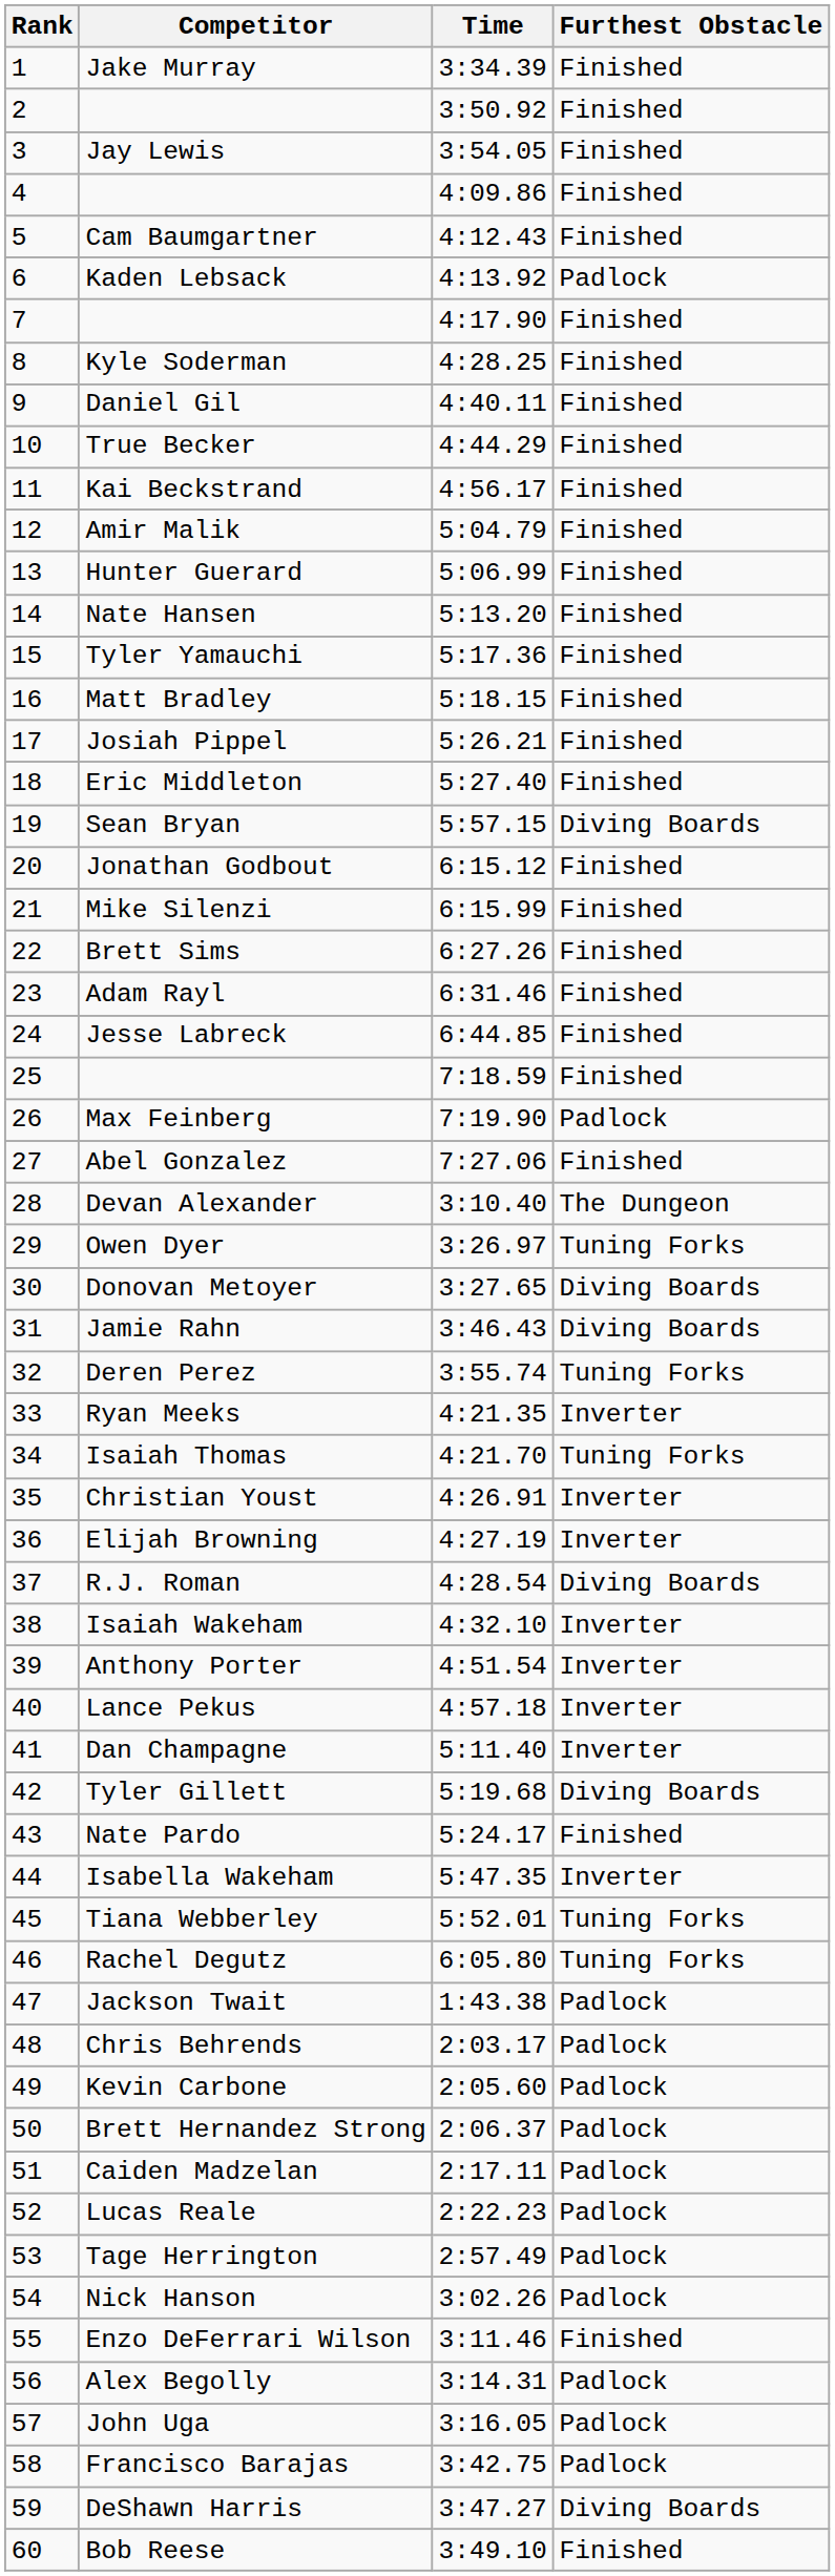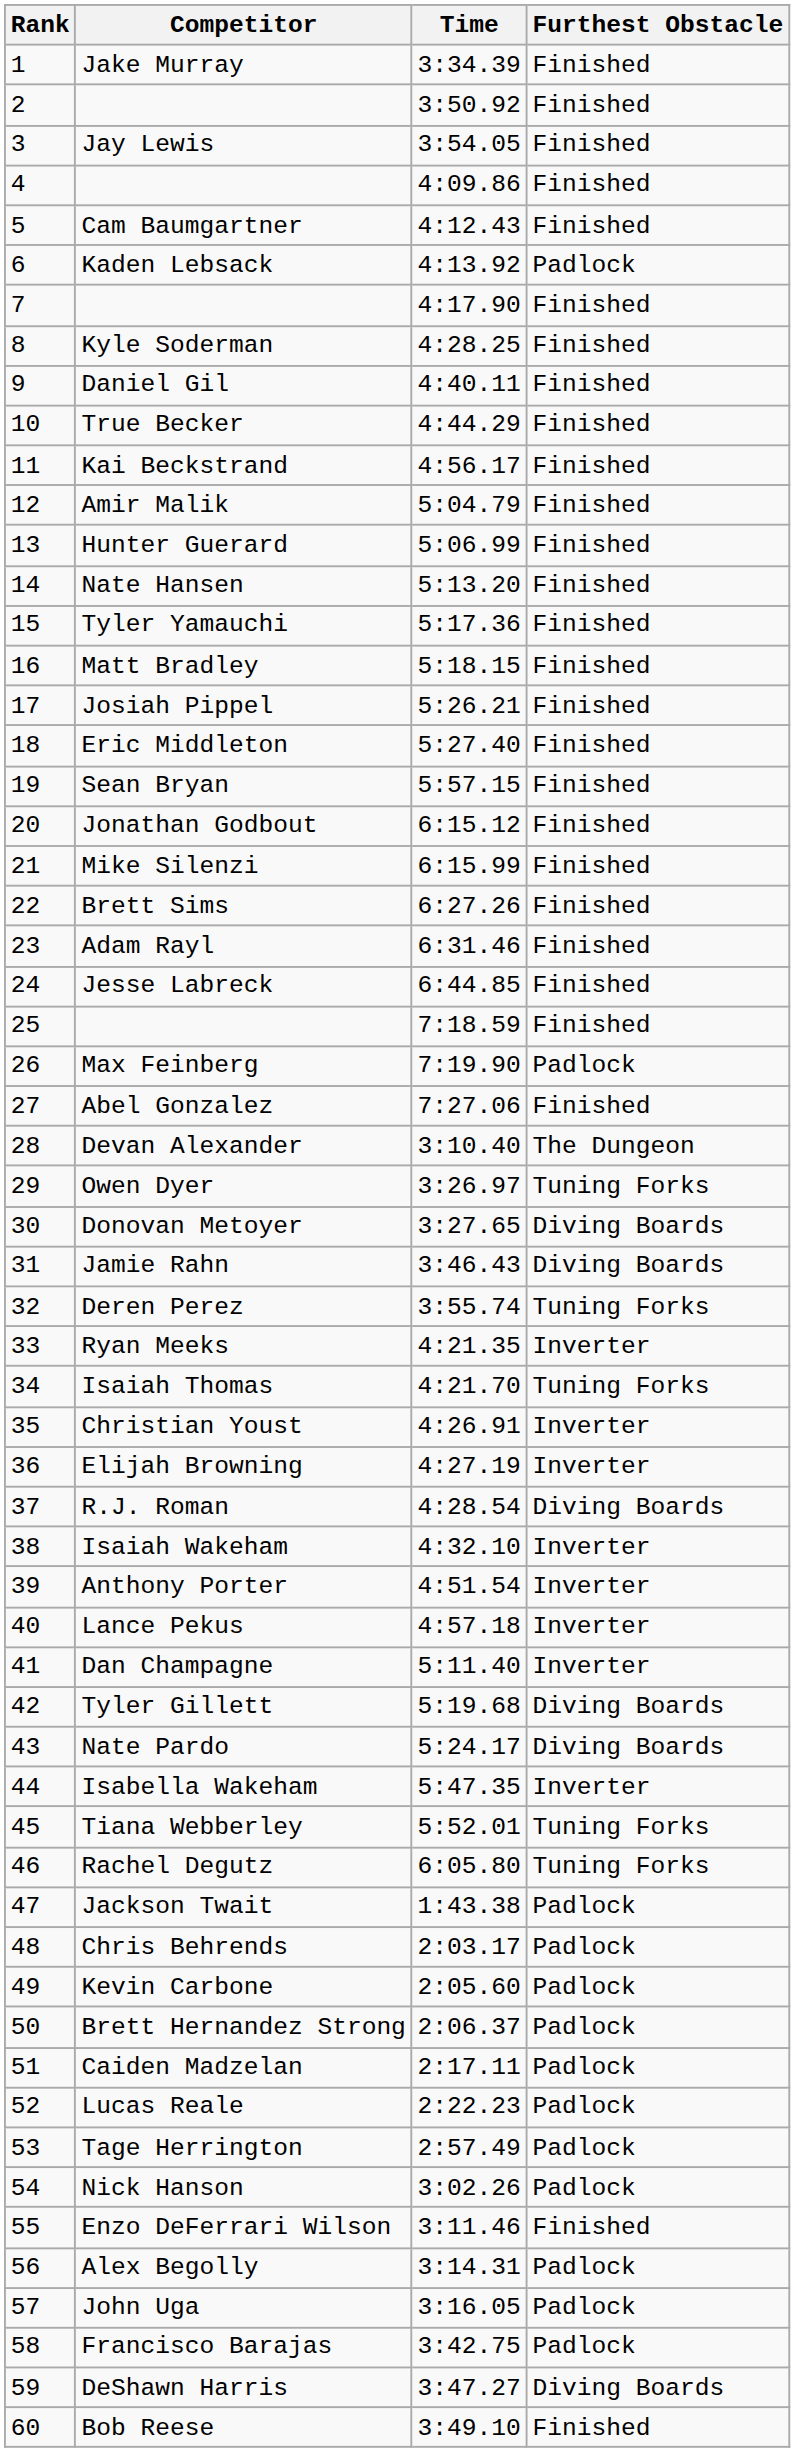 <table class="wikitable sortable mw-collapsible">
 <tr>
 <th>Rank</th>
 <th>Competitor</th>
 <th>Time</th>
 <th>Furthest Obstacle</th>
 </tr>
 <tr>
 <td>1</td>
 <td>Jake Murray</td>
 <td>3:34.39</td>
 <td>Finished</td>
 </tr>
 <tr>
 <td>2</td>
 <td></td>
 <td>3:50.92</td>
 <td>Finished</td>
 </tr>
 <tr>
 <td>3</td>
 <td>Jay Lewis</td>
 <td>3:54.05</td>
 <td>Finished</td>
 </tr>
 <tr>
 <td>4</td>
 <td></td>
 <td>4:09.86</td>
 <td>Finished</td>
 </tr>
 <tr>
 <td>5</td>
 <td>Cam Baumgartner</td>
 <td>4:12.43</td>
 <td>Finished</td>
 </tr>
 <tr>
 <td>6</td>
 <td>Kaden Lebsack</td>
 <td>4:13.92</td>
 <td>Padlock</td>
 </tr>
 <tr>
 <td>7</td>
 <td></td>
 <td>4:17.90</td>
 <td>Finished</td>
 </tr>
 <tr>
 <td>8</td>
 <td>Kyle Soderman</td>
 <td>4:28.25</td>
 <td>Finished</td>
 </tr>
 <tr>
 <td>9</td>
 <td>Daniel Gil</td>
 <td>4:40.11</td>
 <td>Finished</td>
 </tr>
 <tr>
 <td>10</td>
 <td>True Becker</td>
 <td>4:44.29</td>
 <td>Finished</td>
 </tr>
 <tr>
 <td>11</td>
 <td>Kai Beckstrand</td>
 <td>4:56.17</td>
 <td>Finished</td>
 </tr>
 <tr>
 <td>12</td>
 <td>Amir Malik</td>
 <td>5:04.79</td>
 <td>Finished</td>
 </tr>
 <tr>
 <td>13</td>
 <td>Hunter Guerard</td>
 <td>5:06.99</td>
 <td>Finished</td>
 </tr>
 <tr>
 <td>14</td>
 <td>Nate Hansen</td>
 <td>5:13.20</td>
 <td>Finished</td>
 </tr>
 <tr>
 <td>15</td>
 <td>Tyler Yamauchi</td>
 <td>5:17.36</td>
 <td>Finished</td>
 </tr>
 <tr>
 <td>16</td>
 <td>Matt Bradley</td>
 <td>5:18.15</td>
 <td>Finished</td>
 </tr>
 <tr>
 <td>17</td>
 <td>Josiah Pippel</td>
 <td>5:26.21</td>
 <td>Finished</td>
 </tr>
 <tr>
 <td>18</td>
 <td>Eric Middleton</td>
 <td>5:27.40</td>
 <td>Finished</td>
 </tr>
 <tr>
 <td>19</td>
 <td>Sean Bryan</td>
 <td>5:57.15</td>
-<td>Diving Boards</td>
+<td>Finished</td>
 </tr>
 <tr>
 <td>20</td>
 <td>Jonathan Godbout</td>
 <td>6:15.12</td>
 <td>Finished</td>
 </tr>
 <tr>
 <td>21</td>
 <td>Mike Silenzi</td>
 <td>6:15.99</td>
 <td>Finished</td>
 </tr>
 <tr>
 <td>22</td>
 <td>Brett Sims</td>
 <td>6:27.26</td>
 <td>Finished</td>
 </tr>
 <tr>
 <td>23</td>
 <td>Adam Rayl</td>
 <td>6:31.46</td>
 <td>Finished</td>
 </tr>
 <tr>
 <td>24</td>
 <td>Jesse Labreck</td>
 <td>6:44.85</td>
 <td>Finished</td>
 </tr>
 <tr>
 <td>25</td>
 <td></td>
 <td>7:18.59</td>
 <td>Finished</td>
 </tr>
 <tr>
 <td>26</td>
 <td>Max Feinberg</td>
 <td>7:19.90</td>
 <td>Padlock</td>
 </tr>
 <tr>
 <td>27</td>
 <td>Abel Gonzalez</td>
 <td>7:27.06</td>
 <td>Finished</td>
 </tr>
 <tr>
 <td>28</td>
 <td>Devan Alexander</td>
 <td>3:10.40</td>
 <td>The Dungeon</td>
 </tr>
 <tr>
 <td>29</td>
 <td>Owen Dyer</td>
 <td>3:26.97</td>
 <td>Tuning Forks</td>
 </tr>
 <tr>
 <td>30</td>
 <td>Donovan Metoyer</td>
 <td>3:27.65</td>
 <td>Diving Boards</td>
 </tr>
 <tr>
 <td>31</td>
 <td>Jamie Rahn</td>
 <td>3:46.43</td>
 <td>Diving Boards</td>
 </tr>
 <tr>
 <td>32</td>
 <td>Deren Perez</td>
 <td>3:55.74</td>
 <td>Tuning Forks</td>
 </tr>
 <tr>
 <td>33</td>
 <td>Ryan Meeks</td>
 <td>4:21.35</td>
 <td>Inverter</td>
 </tr>
 <tr>
 <td>34</td>
 <td>Isaiah Thomas</td>
 <td>4:21.70</td>
 <td>Tuning Forks</td>
 </tr>
 <tr>
 <td>35</td>
 <td>Christian Youst</td>
 <td>4:26.91</td>
 <td>Inverter</td>
 </tr>
 <tr>
 <td>36</td>
 <td>Elijah Browning</td>
 <td>4:27.19</td>
 <td>Inverter</td>
 </tr>
 <tr>
 <td>37</td>
 <td>R.J. Roman</td>
 <td>4:28.54</td>
 <td>Diving Boards</td>
 </tr>
 <tr>
 <td>38</td>
 <td>Isaiah Wakeham</td>
 <td>4:32.10</td>
 <td>Inverter</td>
 </tr>
 <tr>
 <td>39</td>
 <td>Anthony Porter</td>
 <td>4:51.54</td>
 <td>Inverter</td>
 </tr>
 <tr>
 <td>40</td>
 <td>Lance Pekus</td>
 <td>4:57.18</td>
 <td>Inverter</td>
 </tr>
 <tr>
 <td>41</td>
 <td>Dan Champagne</td>
 <td>5:11.40</td>
 <td>Inverter</td>
 </tr>
 <tr>
 <td>42</td>
 <td>Tyler Gillett</td>
 <td>5:19.68</td>
 <td>Diving Boards</td>
 </tr>
 <tr>
 <td>43</td>
 <td>Nate Pardo</td>
 <td>5:24.17</td>
-<td>Finished</td>
+<td>Diving Boards</td>
 </tr>
 <tr>
 <td>44</td>
 <td>Isabella Wakeham</td>
 <td>5:47.35</td>
 <td>Inverter</td>
 </tr>
 <tr>
 <td>45</td>
 <td>Tiana Webberley</td>
 <td>5:52.01</td>
 <td>Tuning Forks</td>
 </tr>
 <tr>
 <td>46</td>
 <td>Rachel Degutz</td>
 <td>6:05.80</td>
 <td>Tuning Forks</td>
 </tr>
 <tr>
 <td>47</td>
 <td>Jackson Twait</td>
 <td>1:43.38</td>
 <td>Padlock</td>
 </tr>
 <tr>
 <td>48</td>
 <td>Chris Behrends</td>
 <td>2:03.17</td>
 <td>Padlock</td>
 </tr>
 <tr>
 <td>49</td>
 <td>Kevin Carbone</td>
 <td>2:05.60</td>
 <td>Padlock</td>
 </tr>
 <tr>
 <td>50</td>
 <td>Brett Hernandez Strong</td>
 <td>2:06.37</td>
 <td>Padlock</td>
 </tr>
 <tr>
 <td>51</td>
 <td>Caiden Madzelan</td>
 <td>2:17.11</td>
 <td>Padlock</td>
 </tr>
 <tr>
 <td>52</td>
 <td>Lucas Reale</td>
 <td>2:22.23</td>
 <td>Padlock</td>
 </tr>
 <tr>
 <td>53</td>
 <td>Tage Herrington</td>
 <td>2:57.49</td>
 <td>Padlock</td>
 </tr>
 <tr>
 <td>54</td>
 <td>Nick Hanson</td>
 <td>3:02.26</td>
 <td>Padlock</td>
 </tr>
 <tr>
 <td>55</td>
 <td>Enzo DeFerrari Wilson</td>
 <td>3:11.46</td>
 <td>Finished</td>
 </tr>
 <tr>
 <td>56</td>
 <td>Alex Begolly</td>
 <td>3:14.31</td>
 <td>Padlock</td>
 </tr>
 <tr>
 <td>57</td>
 <td>John Uga</td>
 <td>3:16.05</td>
 <td>Padlock</td>
 </tr>
 <tr>
 <td>58</td>
 <td>Francisco Barajas</td>
 <td>3:42.75</td>
 <td>Padlock</td>
 </tr>
 <tr>
 <td>59</td>
 <td>DeShawn Harris</td>
 <td>3:47.27</td>
 <td>Diving Boards</td>
 </tr>
 <tr>
 <td>60</td>
 <td>Bob Reese</td>
 <td>3:49.10</td>
 <td>Finished</td>
 </tr>
 </table>
